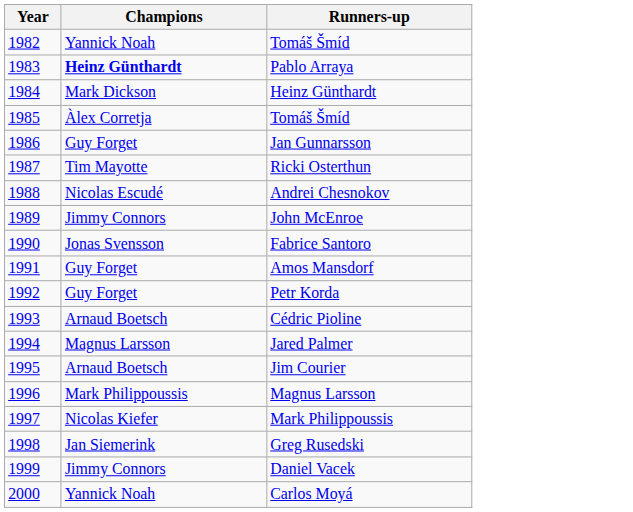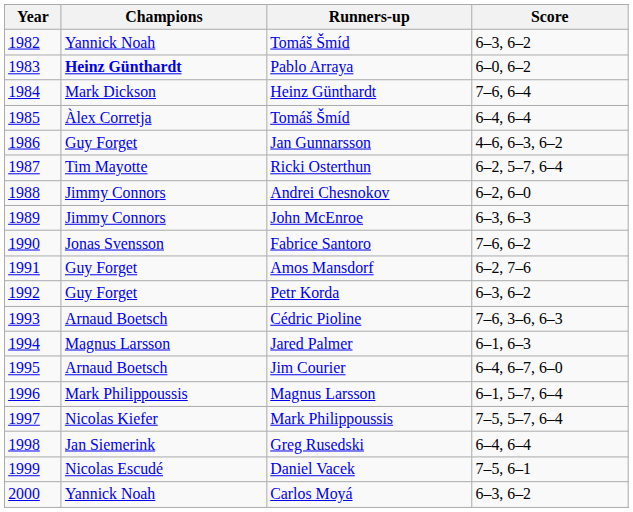 <table class="wikitable">
 <tr>
 <th style="width:50px">Year</th>
 <th style="width:200px">Champions</th>
 <th style="width:200px">Runners-up</th>
+<th style="width:150px" class="unsortable">Score</th>
 </tr>
 <tr>
 <td><a href='#'>1982</a></td>
 <td> <a href='#'>Yannick Noah</a></td>
 <td> <a href='#'>Tomáš Šmíd</a></td>
+<td>6–3, 6–2</td>
 </tr>
 <tr>
 <td><a href='#'>1983</a></td>
 <td><strong> <a href='#'>Heinz Günthardt</a></strong></td>
 <td> <a href='#'>Pablo Arraya</a></td>
+<td>6–0, 6–2</td>
 </tr>
 <tr>
 <td><a href='#'>1984</a></td>
 <td> <a href='#'>Mark Dickson</a></td>
 <td> <a href='#'>Heinz Günthardt</a></td>
+<td>7–6, 6–4</td>
 </tr>
 <tr>
 <td><a href='#'>1985</a></td>
 <td> <a href='#'>Àlex Corretja</a></td>
 <td> <a href='#'>Tomáš Šmíd</a></td>
+<td>6–4, 6–4</td>
 </tr>
 <tr>
 <td><a href='#'>1986</a></td>
 <td> <a href='#'>Guy Forget</a></td>
 <td> <a href='#'>Jan Gunnarsson</a></td>
+<td>4–6, 6–3, 6–2</td>
 </tr>
 <tr>
 <td><a href='#'>1987</a></td>
 <td> <a href='#'>Tim Mayotte</a></td>
 <td> <a href='#'>Ricki Osterthun</a></td>
+<td>6–2, 5–7, 6–4</td>
 </tr>
 <tr>
 <td><a href='#'>1988</a></td>
-<td> <a href='#'>Nicolas Escudé</a></td>
+<td> <a href='#'>Jimmy Connors</a></td>
 <td> <a href='#'>Andrei Chesnokov</a></td>
+<td>6–2, 6–0</td>
 </tr>
 <tr>
 <td><a href='#'>1989</a></td>
 <td> <a href='#'>Jimmy Connors</a></td>
 <td> <a href='#'>John McEnroe</a></td>
+<td>6–3, 6–3</td>
 </tr>
 <tr>
 <td><a href='#'>1990</a></td>
 <td>  <a href='#'>Jonas Svensson</a></td>
 <td>  <a href='#'>Fabrice Santoro</a></td>
+<td>7–6, 6–2</td>
 </tr>
 <tr>
 <td><a href='#'>1991</a></td>
 <td> <a href='#'>Guy Forget</a></td>
 <td> <a href='#'>Amos Mansdorf</a></td>
+<td>6–2, 7–6</td>
 </tr>
 <tr>
 <td><a href='#'>1992</a></td>
 <td> <a href='#'>Guy Forget</a></td>
 <td> <a href='#'>Petr Korda</a></td>
+<td>6–3, 6–2</td>
 </tr>
 <tr>
 <td><a href='#'>1993</a></td>
 <td> <a href='#'>Arnaud Boetsch</a></td>
 <td> <a href='#'>Cédric Pioline</a></td>
+<td>7–6, 3–6, 6–3</td>
 </tr>
 <tr>
 <td><a href='#'>1994</a></td>
 <td> <a href='#'>Magnus Larsson</a></td>
 <td> <a href='#'>Jared Palmer</a></td>
+<td>6–1, 6–3</td>
 </tr>
 <tr>
 <td><a href='#'>1995</a></td>
 <td> <a href='#'>Arnaud Boetsch</a></td>
 <td> <a href='#'>Jim Courier</a></td>
+<td>6–4, 6–7, 6–0</td>
 </tr>
 <tr>
 <td><a href='#'>1996</a></td>
 <td> <a href='#'>Mark Philippoussis</a></td>
 <td> <a href='#'>Magnus Larsson</a></td>
+<td>6–1, 5–7, 6–4</td>
 </tr>
 <tr>
 <td><a href='#'>1997</a></td>
 <td> <a href='#'>Nicolas Kiefer</a></td>
 <td> <a href='#'>Mark Philippoussis</a></td>
+<td>7–5, 5–7, 6–4</td>
 </tr>
 <tr>
 <td><a href='#'>1998</a></td>
 <td> <a href='#'>Jan Siemerink</a></td>
 <td> <a href='#'>Greg Rusedski</a></td>
+<td>6–4, 6–4</td>
 </tr>
 <tr>
 <td><a href='#'>1999</a></td>
-<td> <a href='#'>Jimmy Connors</a></td>
+<td> <a href='#'>Nicolas Escudé</a></td>
 <td> <a href='#'>Daniel Vacek</a></td>
+<td>7–5, 6–1</td>
 </tr>
 <tr>
 <td><a href='#'>2000</a></td>
 <td> <a href='#'>Yannick Noah</a></td>
 <td> <a href='#'>Carlos Moyá</a></td>
+<td>6–3, 6–2</td>
 </tr>
 </table>
